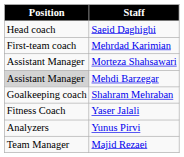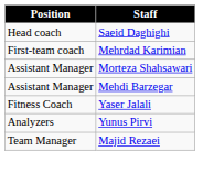 <table class="wikitable">
 <tr>
 <th style="color:white; background:#000000;">Position</th>
 <th style="color:white; background:#000000;">Staff</th>
 </tr>
 <tr>
 <td>Head coach</td>
 <td> <a href='#'>Saeid Daghighi</a></td>
 </tr>
 <tr>
 <td>First-team coach</td>
 <td> <a href='#'>Mehrdad Karimian</a></td>
 </tr>
 <tr>
 <td>Assistant Manager</td>
 <td> <a href='#'>Morteza Shahsawari</a></td>
 </tr>
 <tr>
-<td style="background: lightgrey;">Assistant Manager</td>
+<td>Assistant Manager</td>
 <td> <a href='#'>Mehdi Barzegar</a></td>
-</tr>
-<tr>
-<td>Goalkeeping coach</td>
-<td> <a href='#'>Shahram Mehraban</a></td>
 </tr>
 <tr>
 <td>Fitness Coach</td>
 <td> <a href='#'>Yaser Jalali</a></td>
 </tr>
 <tr>
 <td>Analyzers</td>
 <td> <a href='#'>Yunus Pirvi</a></td>
 </tr>
 <tr>
 <td>Team Manager</td>
 <td> <a href='#'>Majid Rezaei</a></td>
 </tr>
 </table>
